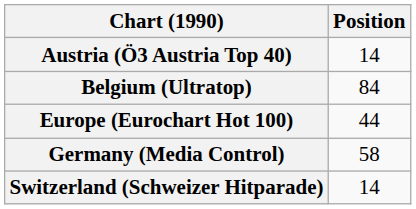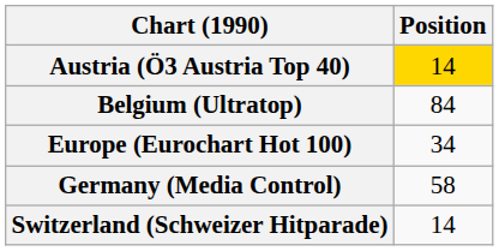 <table class="wikitable sortable plainrowheaders">
 <tr>
 <th scope="col">Chart (1990)</th>
 <th scope="col">Position</th>
 </tr>
 <tr>
 <th scope="row">Austria (Ö3 Austria Top 40)</th>
-<td style="text-align:center;">14</td>
+<td style="background: gold; text-align:center;">14</td>
 </tr>
 <tr>
 <th scope="row">Belgium (Ultratop)</th>
 <td style="text-align:center;">84</td>
 </tr>
 <tr>
 <th scope="row">Europe (Eurochart Hot 100)</th>
-<td style="text-align:center;">44</td>
+<td style="text-align:center;">34</td>
 </tr>
 <tr>
 <th scope="row">Germany (Media Control)</th>
 <td style="text-align:center;">58</td>
 </tr>
 <tr>
 <th scope="row">Switzerland (Schweizer Hitparade)</th>
 <td style="text-align:center;">14</td>
 </tr>
 </table>
